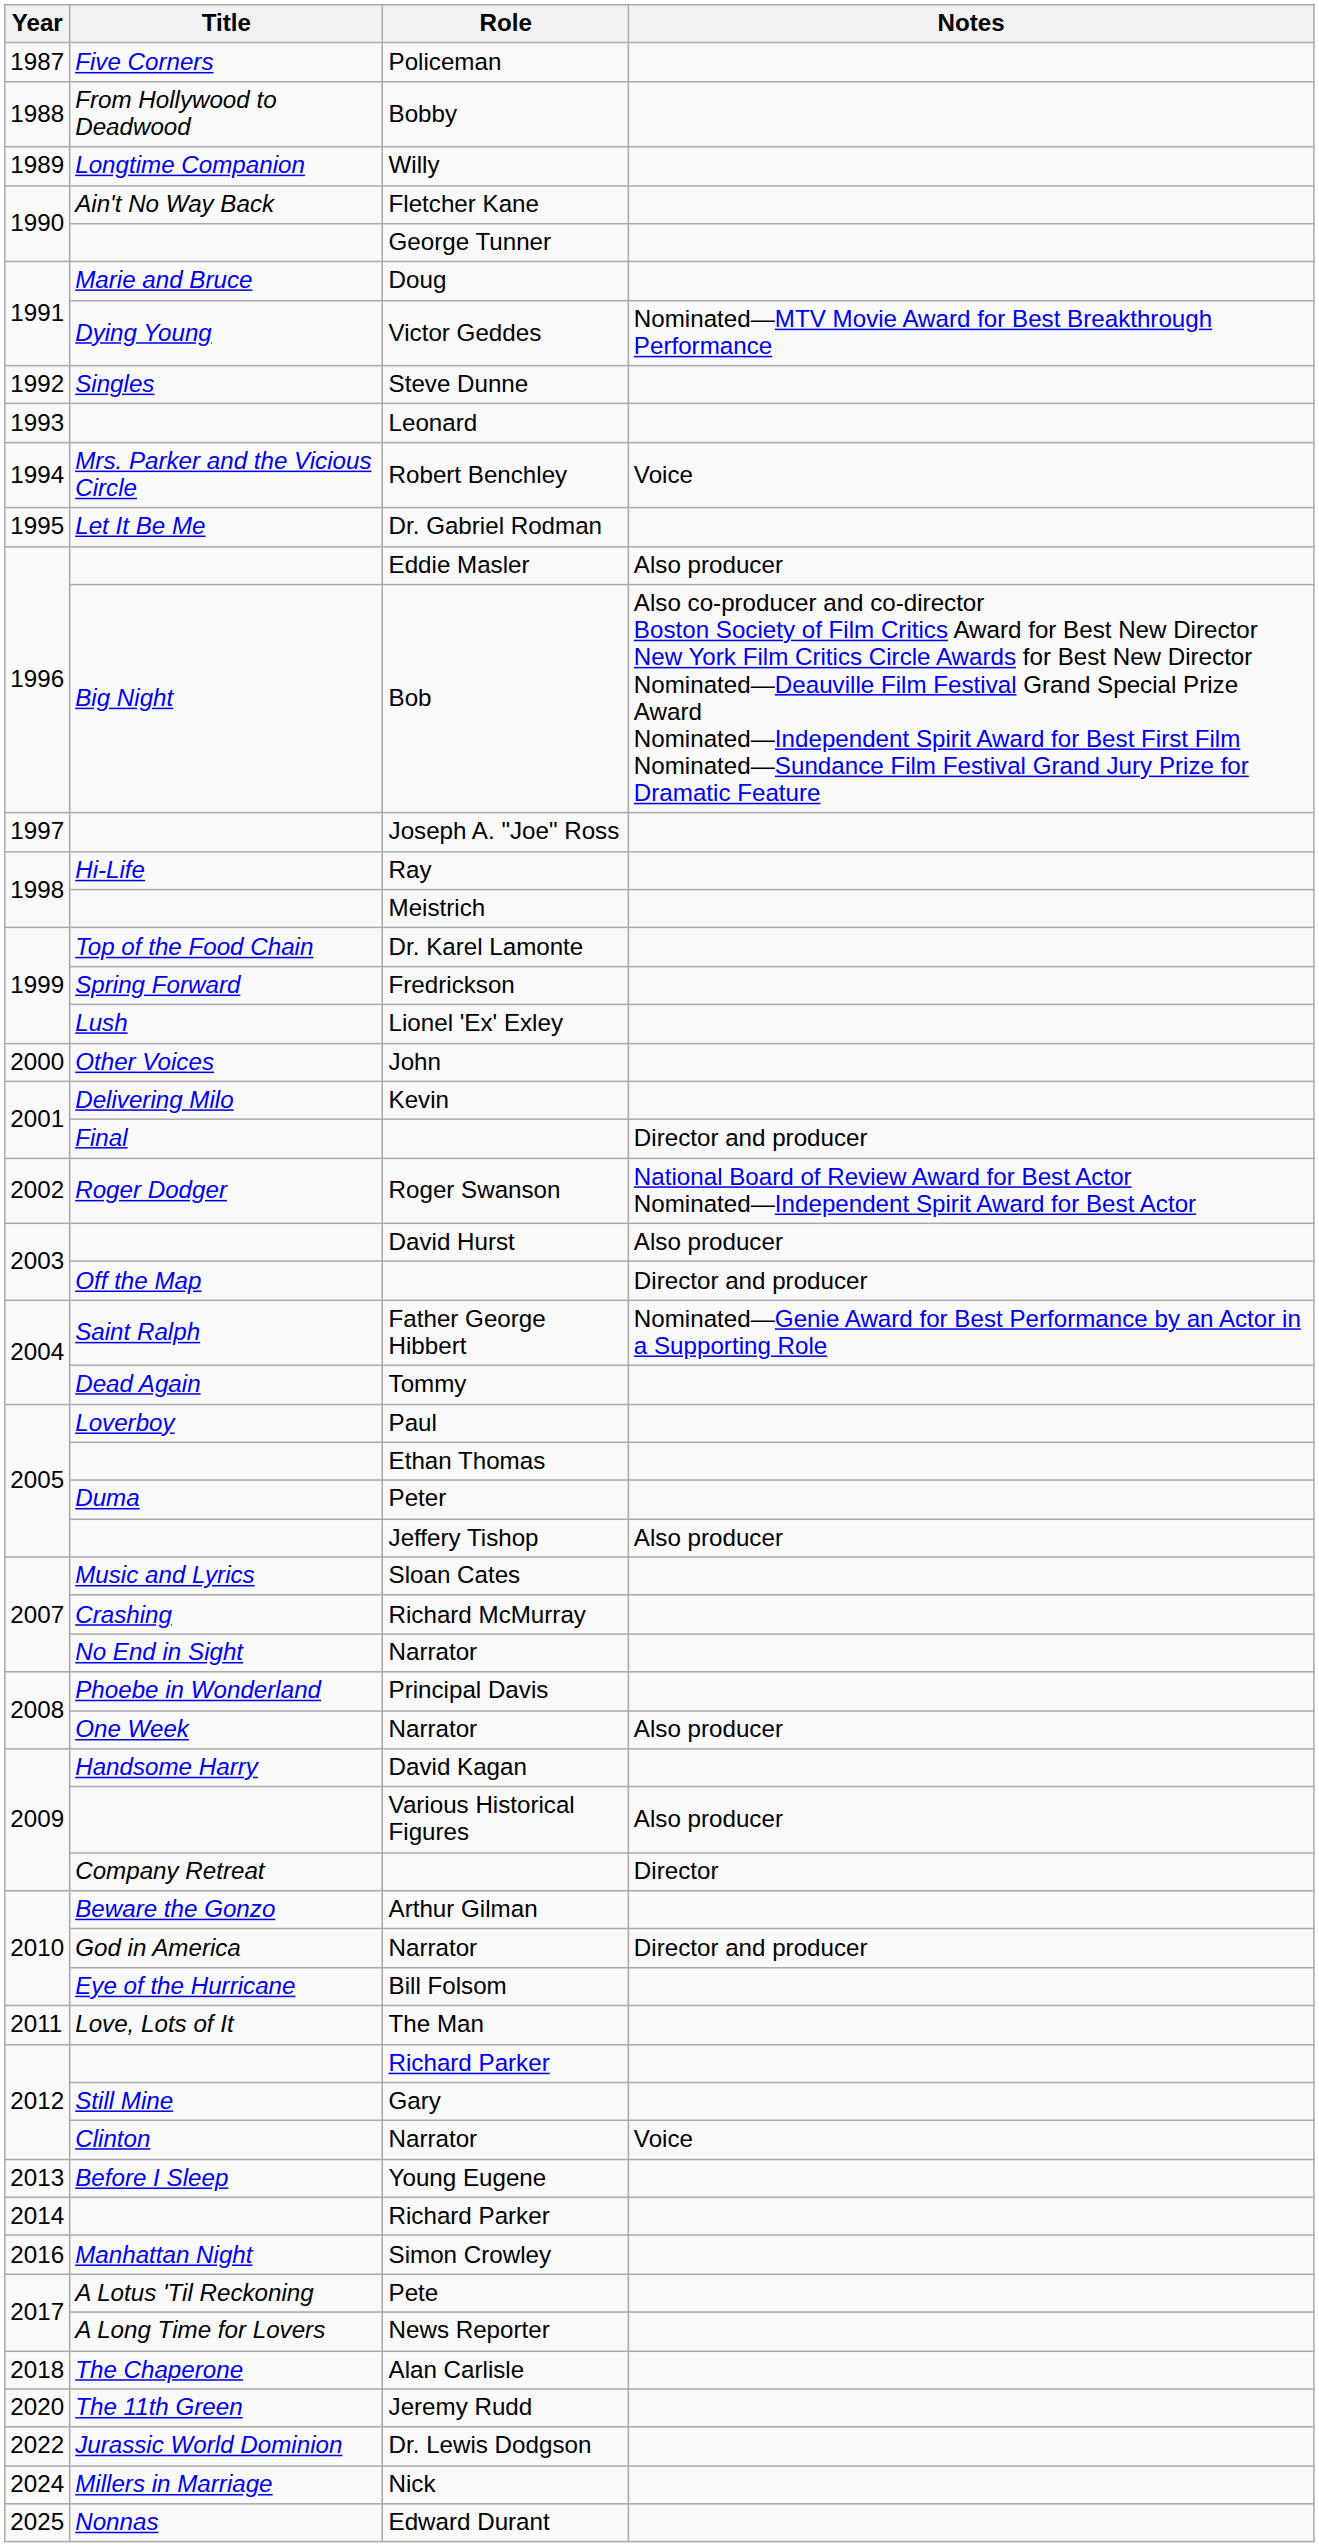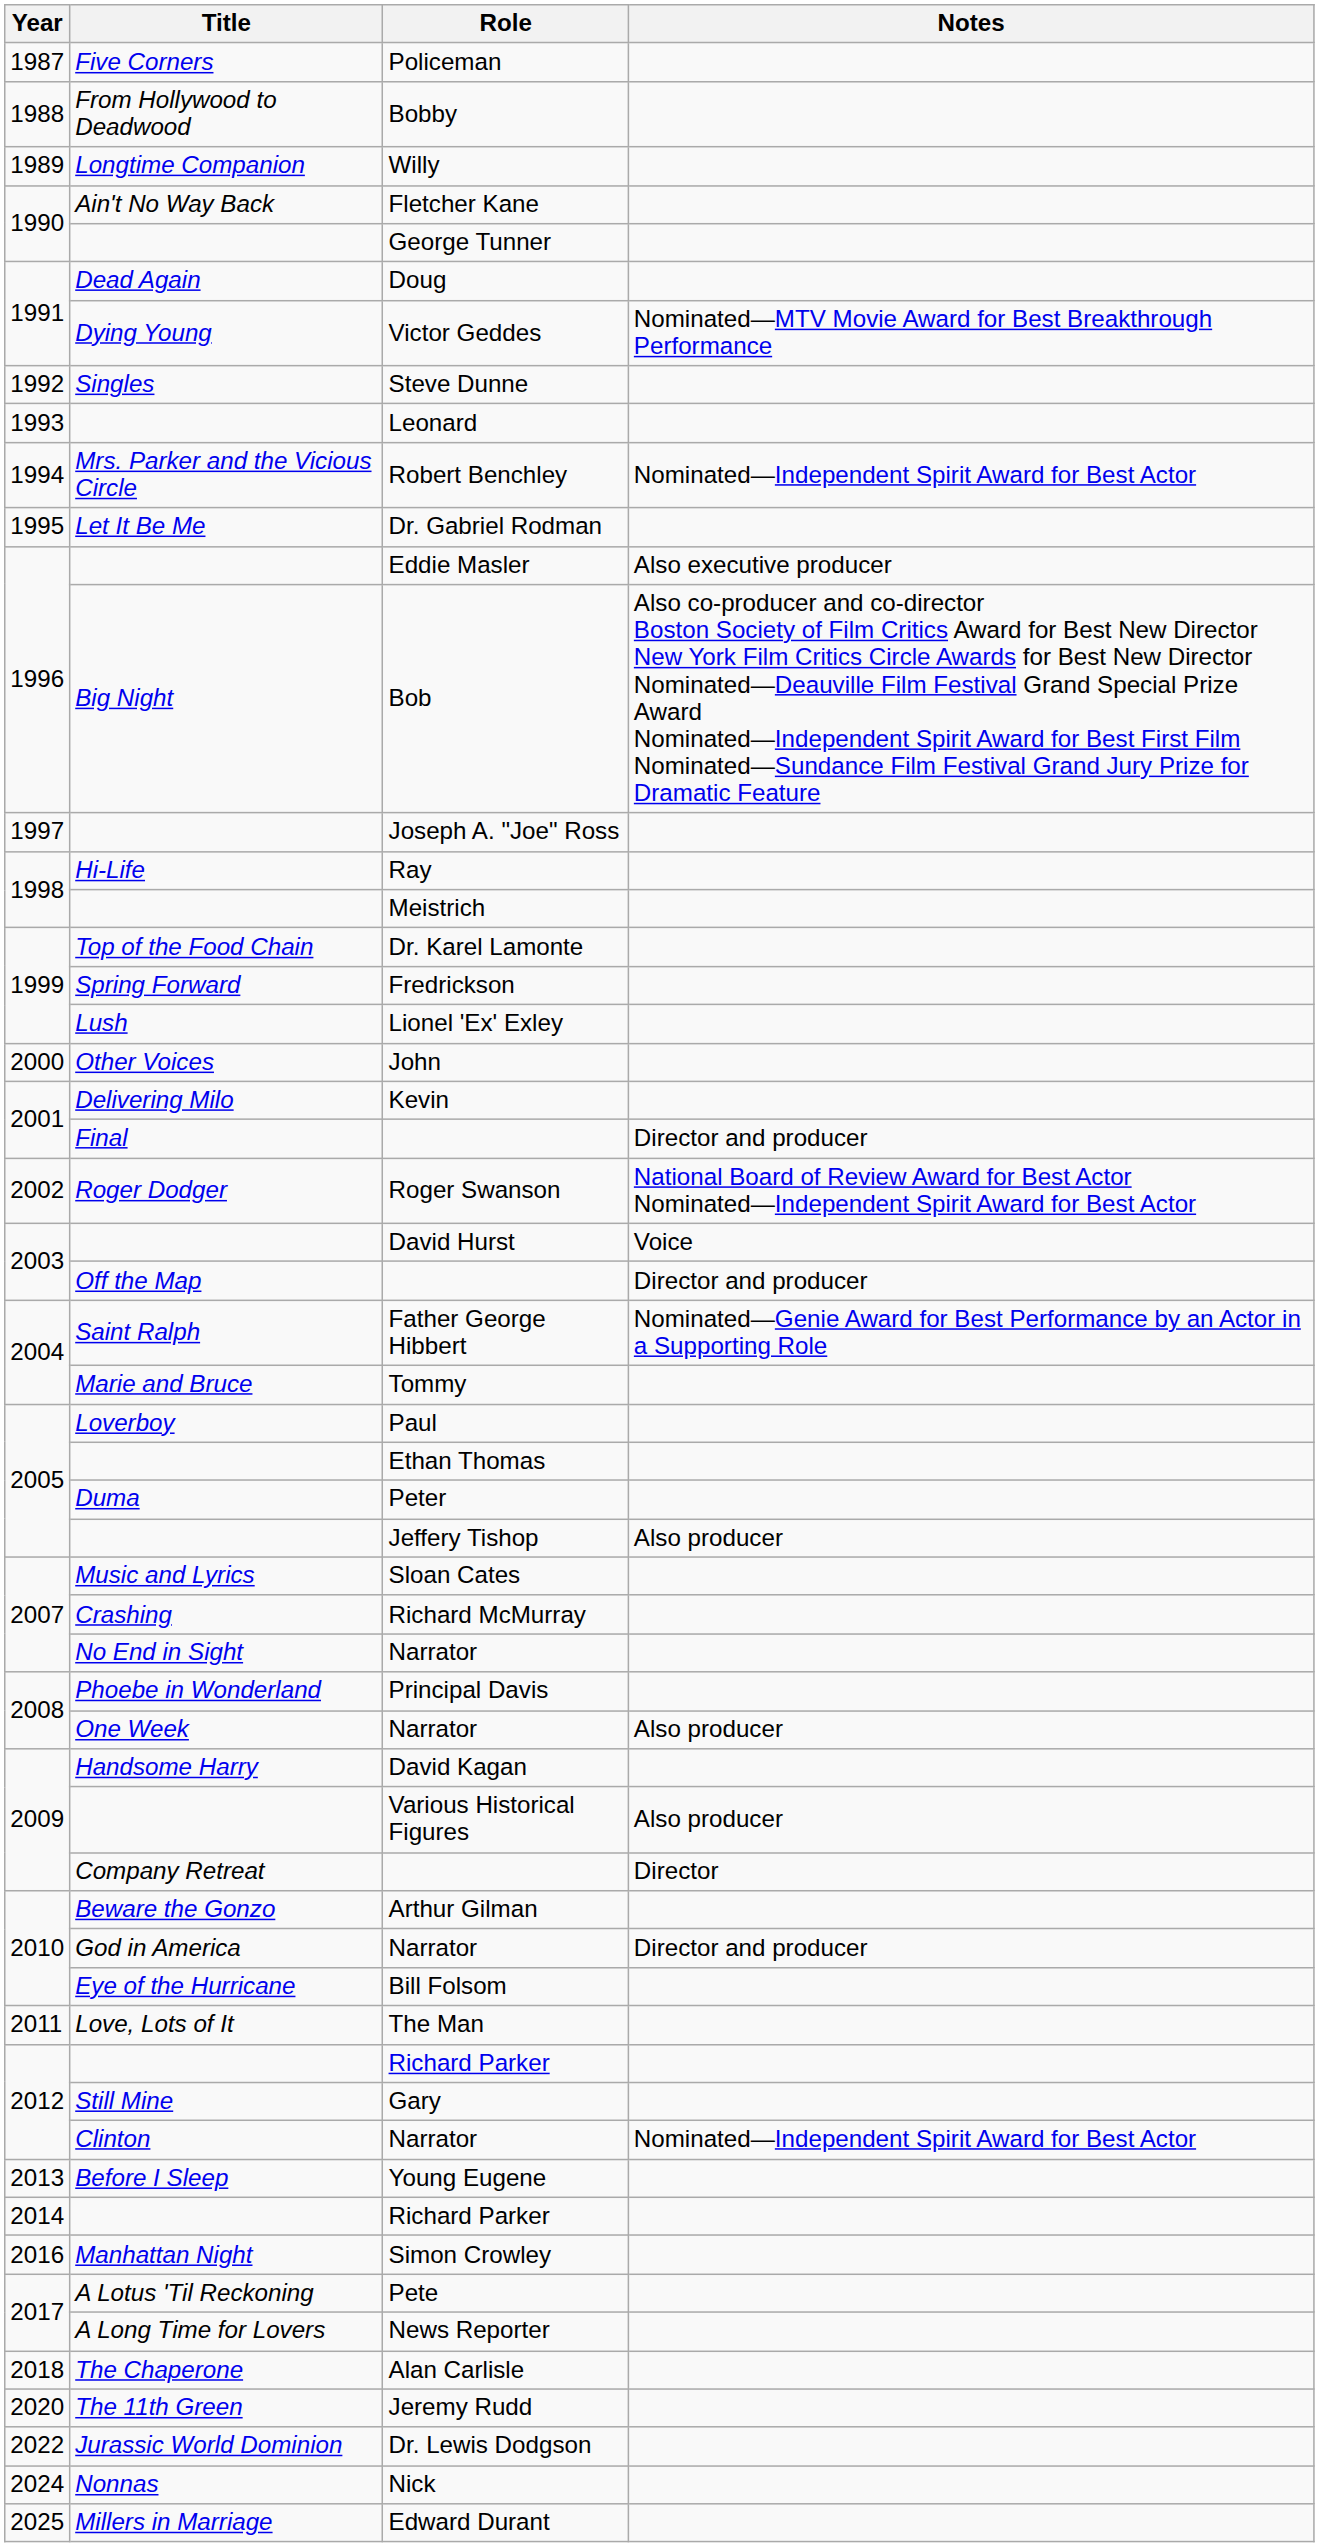 <table class="wikitable sortable">
 <tr>
 <th>Year</th>
 <th>Title</th>
 <th>Role</th>
 <th class="unsortable">Notes</th>
 </tr>
 <tr>
 <td>1987</td>
 <td><em><a href='#'>Five Corners</a></em></td>
 <td>Policeman</td>
 <td></td>
 </tr>
 <tr>
 <td>1988</td>
 <td><em>From Hollywood to Deadwood</em></td>
 <td>Bobby</td>
 <td></td>
 </tr>
 <tr>
 <td>1989</td>
 <td><em><a href='#'>Longtime Companion</a></em></td>
 <td>Willy</td>
 <td></td>
 </tr>
 <tr>
 <td rowspan="2">1990</td>
 <td><em>Ain't No Way Back</em></td>
 <td>Fletcher Kane</td>
 <td></td>
 </tr>
 <tr>
 <td><em></em></td>
 <td>George Tunner</td>
 <td></td>
 </tr>
 <tr>
 <td rowspan="2">1991</td>
-<td><em><a href='#'>Marie and Bruce</a></em></td>
+<td><em><a href='#'>Dead Again</a></em></td>
 <td>Doug</td>
 <td></td>
 </tr>
 <tr>
 <td><em><a href='#'>Dying Young</a></em></td>
 <td>Victor Geddes</td>
 <td>Nominated—<a href='#'>MTV Movie Award for Best Breakthrough Performance</a></td>
 </tr>
 <tr>
 <td>1992</td>
 <td><em><a href='#'>Singles</a></em></td>
 <td>Steve Dunne</td>
 <td></td>
 </tr>
 <tr>
 <td>1993</td>
 <td><em></em></td>
 <td>Leonard</td>
 <td></td>
 </tr>
 <tr>
 <td>1994</td>
 <td><em><a href='#'>Mrs. Parker and the Vicious Circle</a></em></td>
 <td>Robert Benchley</td>
-<td>Voice</td>
+<td>Nominated—<a href='#'>Independent Spirit Award for Best Actor</a></td>
 </tr>
 <tr>
 <td>1995</td>
 <td><em><a href='#'>Let It Be Me</a></em></td>
 <td>Dr. Gabriel Rodman</td>
 <td></td>
 </tr>
 <tr>
 <td rowspan="2">1996</td>
 <td><em></em></td>
 <td>Eddie Masler</td>
-<td>Also producer</td>
+<td>Also executive producer</td>
 </tr>
 <tr>
 <td><em><a href='#'>Big Night</a></em></td>
 <td>Bob</td>
 <td>Also co-producer and co-director <br><a href='#'>Boston Society of Film Critics</a> Award for Best New Director<br><a href='#'>New York Film Critics Circle Awards</a> for Best New Director<br>Nominated—<a href='#'>Deauville Film Festival</a> Grand Special Prize Award<br>Nominated—<a href='#'>Independent Spirit Award for Best First Film</a><br>Nominated—<a href='#'>Sundance Film Festival Grand Jury Prize for Dramatic Feature</a></td>
 </tr>
 <tr>
 <td>1997</td>
 <td><em></em></td>
 <td>Joseph A. "Joe" Ross</td>
 <td></td>
 </tr>
 <tr>
 <td rowspan="2">1998</td>
 <td><em><a href='#'>Hi-Life</a></em></td>
 <td>Ray</td>
 <td></td>
 </tr>
 <tr>
 <td><em></em></td>
 <td>Meistrich</td>
 <td></td>
 </tr>
 <tr>
 <td rowspan="3">1999</td>
 <td><em><a href='#'>Top of the Food Chain</a></em></td>
 <td>Dr. Karel Lamonte</td>
 <td></td>
 </tr>
 <tr>
 <td><em><a href='#'>Spring Forward</a></em></td>
 <td>Fredrickson</td>
 <td></td>
 </tr>
 <tr>
 <td><em><a href='#'>Lush</a></em></td>
 <td>Lionel 'Ex' Exley</td>
 <td></td>
 </tr>
 <tr>
 <td>2000</td>
 <td><em><a href='#'>Other Voices</a></em></td>
 <td>John</td>
 <td></td>
 </tr>
 <tr>
 <td rowspan="2">2001</td>
 <td><em><a href='#'>Delivering Milo</a></em></td>
 <td>Kevin</td>
 <td></td>
 </tr>
 <tr>
 <td><em><a href='#'>Final</a></em></td>
 <td></td>
 <td>Director and producer</td>
 </tr>
 <tr>
 <td>2002</td>
 <td><em><a href='#'>Roger Dodger</a></em></td>
 <td>Roger Swanson</td>
 <td><a href='#'>National Board of Review Award for Best Actor</a><br>Nominated—<a href='#'>Independent Spirit Award for Best Actor</a></td>
 </tr>
 <tr>
 <td rowspan="2">2003</td>
 <td><em></em></td>
 <td>David Hurst</td>
-<td>Also producer</td>
+<td>Voice</td>
 </tr>
 <tr>
 <td><em><a href='#'>Off the Map</a></em></td>
 <td></td>
 <td>Director and producer</td>
 </tr>
 <tr>
 <td rowspan="2">2004</td>
 <td><em><a href='#'>Saint Ralph</a></em></td>
 <td>Father George Hibbert</td>
 <td>Nominated—<a href='#'>Genie Award for Best Performance by an Actor in a Supporting Role</a></td>
 </tr>
 <tr>
-<td><em><a href='#'>Dead Again</a></em></td>
+<td><em><a href='#'>Marie and Bruce</a></em></td>
 <td>Tommy</td>
 <td></td>
 </tr>
 <tr>
 <td rowspan="4">2005</td>
 <td><em><a href='#'>Loverboy</a></em></td>
 <td>Paul</td>
 <td></td>
 </tr>
 <tr>
 <td><em></em></td>
 <td>Ethan Thomas</td>
 <td></td>
 </tr>
 <tr>
 <td><em><a href='#'>Duma</a></em></td>
 <td>Peter</td>
 <td></td>
 </tr>
 <tr>
 <td><em></em></td>
 <td>Jeffery Tishop</td>
 <td>Also producer</td>
 </tr>
 <tr>
 <td rowspan="3">2007</td>
 <td><em><a href='#'>Music and Lyrics</a></em></td>
 <td>Sloan Cates</td>
 <td></td>
 </tr>
 <tr>
 <td><em><a href='#'>Crashing</a></em></td>
 <td>Richard McMurray</td>
 <td></td>
 </tr>
 <tr>
 <td><em><a href='#'>No End in Sight</a></em></td>
 <td>Narrator</td>
 <td></td>
 </tr>
 <tr>
 <td rowspan="2">2008</td>
 <td><em><a href='#'>Phoebe in Wonderland</a></em></td>
 <td>Principal Davis</td>
 <td></td>
 </tr>
 <tr>
 <td><em><a href='#'>One Week</a></em></td>
 <td>Narrator</td>
 <td>Also producer</td>
 </tr>
 <tr>
 <td rowspan="3">2009</td>
 <td><em><a href='#'>Handsome Harry</a></em></td>
 <td>David Kagan</td>
 <td></td>
 </tr>
 <tr>
 <td><em></em></td>
 <td>Various Historical Figures</td>
 <td>Also producer</td>
 </tr>
 <tr>
 <td><em>Company Retreat</em></td>
 <td></td>
 <td>Director</td>
 </tr>
 <tr>
 <td rowspan="3">2010</td>
 <td><em><a href='#'>Beware the Gonzo</a></em></td>
 <td>Arthur Gilman</td>
 <td></td>
 </tr>
 <tr>
 <td><em>God in America</em></td>
 <td>Narrator</td>
 <td>Director and producer</td>
 </tr>
 <tr>
 <td><em><a href='#'>Eye of the Hurricane</a></em></td>
 <td>Bill Folsom</td>
 <td></td>
 </tr>
 <tr>
 <td>2011</td>
 <td><em>Love, Lots of It</em></td>
 <td>The Man</td>
 <td></td>
 </tr>
 <tr>
 <td rowspan="3">2012</td>
 <td><em></em></td>
 <td><a href='#'>Richard Parker</a></td>
 <td></td>
 </tr>
 <tr>
 <td><em><a href='#'>Still Mine</a></em></td>
 <td>Gary</td>
 <td></td>
 </tr>
 <tr>
 <td><em><a href='#'>Clinton</a></em></td>
 <td>Narrator</td>
-<td>Voice</td>
+<td>Nominated—<a href='#'>Independent Spirit Award for Best Actor</a></td>
 </tr>
 <tr>
 <td>2013</td>
 <td><em><a href='#'>Before I Sleep</a></em></td>
 <td>Young Eugene</td>
 <td></td>
 </tr>
 <tr>
 <td>2014</td>
 <td><em></em></td>
 <td>Richard Parker</td>
 <td></td>
 </tr>
 <tr>
 <td>2016</td>
 <td><em><a href='#'>Manhattan Night</a></em></td>
 <td>Simon Crowley</td>
 <td></td>
 </tr>
 <tr>
 <td rowspan="2">2017</td>
 <td><em>A Lotus 'Til Reckoning</em></td>
 <td>Pete</td>
 <td></td>
 </tr>
 <tr>
 <td><em>A Long Time for Lovers</em></td>
 <td>News Reporter</td>
 <td></td>
 </tr>
 <tr>
 <td>2018</td>
 <td><em><a href='#'>The Chaperone</a></em></td>
 <td>Alan Carlisle</td>
 <td></td>
 </tr>
 <tr>
 <td>2020</td>
 <td><em><a href='#'>The 11th Green</a></em></td>
 <td>Jeremy Rudd</td>
 <td></td>
 </tr>
 <tr>
 <td>2022</td>
 <td><em><a href='#'>Jurassic World Dominion</a></em></td>
 <td>Dr. Lewis Dodgson</td>
 <td></td>
 </tr>
 <tr>
 <td>2024</td>
-<td><em><a href='#'>Millers in Marriage</a></em></td>
+<td><em><a href='#'>Nonnas</a></em></td>
 <td>Nick</td>
 <td></td>
 </tr>
 <tr>
 <td>2025</td>
-<td><em><a href='#'>Nonnas</a></em></td>
+<td><em><a href='#'>Millers in Marriage</a></em></td>
 <td>Edward Durant</td>
 <td></td>
 </tr>
 </table>
